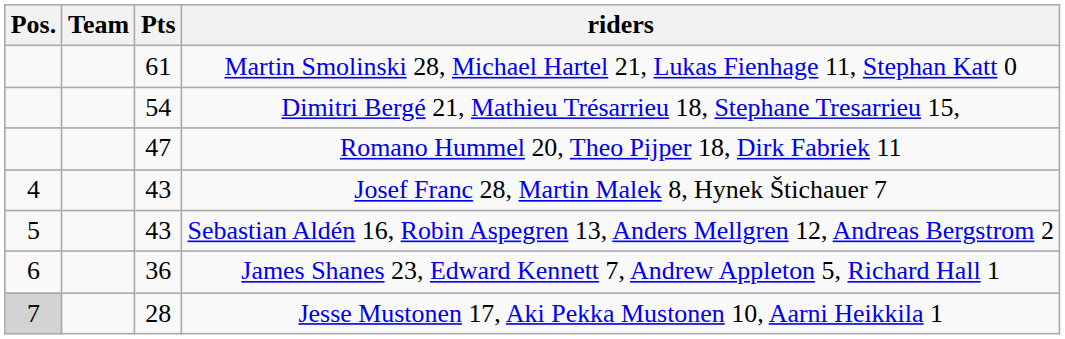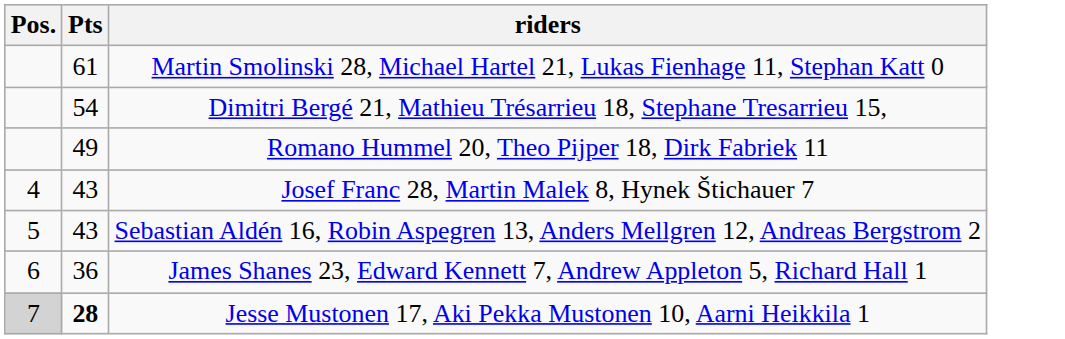 <table class=wikitable>
 <tr>
 <th>Pos.</th>
-<th>Team</th>
 <th>Pts</th>
 <th>riders</th>
 </tr>
 <tr align=center>
 <td></td>
-<td align=left></td>
 <td>61</td>
 <td><a href='#'>Martin Smolinski</a> 28, <a href='#'>Michael Hartel</a> 21, <a href='#'>Lukas Fienhage</a> 11, <a href='#'>Stephan Katt</a> 0</td>
 </tr>
 <tr align=center>
 <td></td>
-<td align=left></td>
 <td>54</td>
 <td><a href='#'>Dimitri Bergé</a> 21, <a href='#'>Mathieu Trésarrieu</a> 18, <a href='#'>Stephane Tresarrieu</a> 15,</td>
 </tr>
 <tr align=center>
 <td></td>
-<td align=left></td>
-<td>47</td>
+<td>49</td>
 <td><a href='#'>Romano Hummel</a> 20, <a href='#'>Theo Pijper</a> 18, <a href='#'>Dirk Fabriek</a> 11</td>
 </tr>
 <tr align=center>
 <td>4</td>
-<td align=left></td>
 <td>43</td>
 <td><a href='#'>Josef Franc</a> 28, <a href='#'>Martin Malek</a> 8, Hynek Štichauer 7</td>
 </tr>
 <tr align=center>
 <td>5</td>
-<td align=left></td>
 <td>43</td>
 <td><a href='#'>Sebastian Aldén</a> 16, <a href='#'>Robin Aspegren</a> 13, <a href='#'>Anders Mellgren</a> 12, <a href='#'>Andreas Bergstrom</a> 2</td>
 </tr>
 <tr align=center>
 <td>6</td>
-<td align=left></td>
 <td>36</td>
 <td><a href='#'>James Shanes</a> 23, <a href='#'>Edward Kennett</a> 7, <a href='#'>Andrew Appleton</a> 5, <a href='#'>Richard Hall</a> 1</td>
 </tr>
 <tr align=center>
 <td style="background: lightgrey;">7</td>
-<td align=left></td>
-<td>28</td>
+<td><strong>28</strong></td>
 <td><a href='#'>Jesse Mustonen</a> 17, <a href='#'>Aki Pekka Mustonen</a> 10, <a href='#'>Aarni Heikkila</a> 1</td>
 </tr>
 </table>
